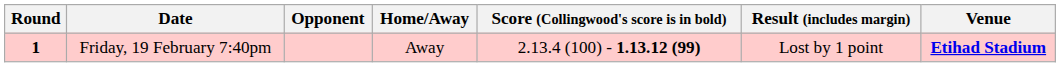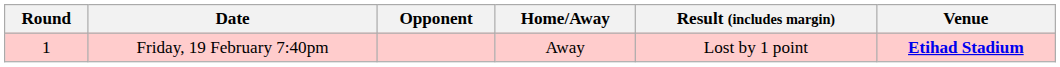 <table class="wikitable" style="font-size:90%; text-align:center; width: 100%; margin-left: auto; margin-right: auto;">
 <tr>
 <th>Round</th>
 <th>Date</th>
 <th>Opponent</th>
 <th>Home/Away</th>
-<th>Score <small>(Collingwood's score is in bold)</small></th>
 <th>Result <small> (includes margin)</small></th>
 <th>Venue</th>
 </tr>
 <tr style="text-align:center; background:#fcc;">
-<td><strong>1</strong></td>
+<td>1</td>
 <td>Friday, 19 February 7:40pm</td>
 <td></td>
 <td>Away</td>
-<td>2.13.4 (100) - <strong>1.13.12 (99)</strong></td>
 <td>Lost by 1 point</td>
 <td><strong><a href='#'>Etihad Stadium</a></strong></td>
 </tr>
 </table>
